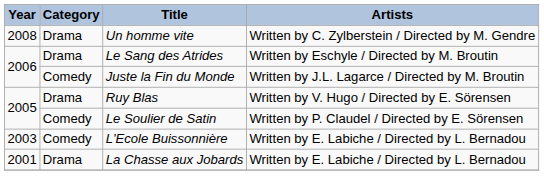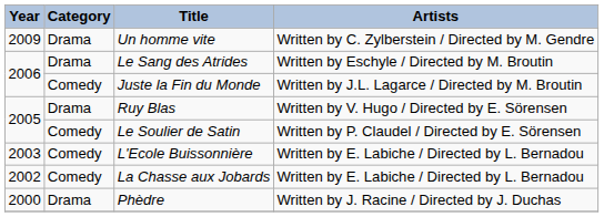 <table class="wikitable" style="font-size:90%;">
 <tr>
 <th style="background:#B0C4DE;">Year</th>
 <th style="background:#B0C4DE;">Category</th>
 <th style="background:#B0C4DE;">Title</th>
 <th style="background:#B0C4DE;">Artists</th>
 </tr>
 <tr>
-<td>2008</td>
+<td>2009</td>
 <td>Drama</td>
 <td><em>Un homme vite</em></td>
 <td>Written by C. Zylberstein / Directed by M. Gendre</td>
 </tr>
 <tr>
 <td rowspan=2>2006</td>
 <td>Drama</td>
 <td><em>Le Sang des Atrides</em></td>
 <td>Written by Eschyle / Directed by M. Broutin</td>
 </tr>
 <tr>
 <td>Comedy</td>
 <td><em>Juste la Fin du Monde</em></td>
 <td>Written by J.L. Lagarce / Directed by M. Broutin</td>
 </tr>
 <tr>
 <td rowspan=2>2005</td>
 <td>Drama</td>
 <td><em>Ruy Blas</em></td>
 <td>Written by V. Hugo / Directed by E. Sörensen</td>
 </tr>
 <tr>
 <td>Comedy</td>
 <td><em>Le Soulier de Satin</em></td>
 <td>Written by P. Claudel / Directed by E. Sörensen</td>
 </tr>
 <tr>
 <td>2003</td>
 <td>Comedy</td>
 <td><em>L'Ecole Buissonnière</em></td>
 <td>Written by E. Labiche / Directed by L. Bernadou</td>
 </tr>
 <tr>
-<td>2001</td>
-<td>Drama</td>
+<td>2002</td>
+<td>Comedy</td>
 <td><em>La Chasse aux Jobards</em></td>
 <td>Written by E. Labiche / Directed by L. Bernadou</td>
 </tr>
 <tr>
+<td>2000</td>
+<td>Drama</td>
+<td><em>Phèdre</em></td>
+<td>Written by J. Racine / Directed by J. Duchas</td>
+</tr>
+<tr>
 </tr>
 </table>
